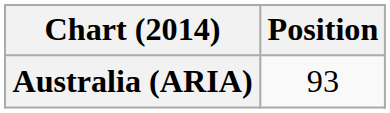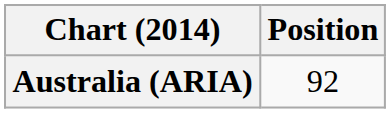 <table class="wikitable plainrowheaders" style="text-align:center;">
 <tr>
 <th scope="col">Chart (2014)</th>
 <th scope="col">Position</th>
 </tr>
 <tr>
 <th scope="row">Australia (ARIA)</th>
-<td>93</td>
+<td>92</td>
 </tr>
 </table>
